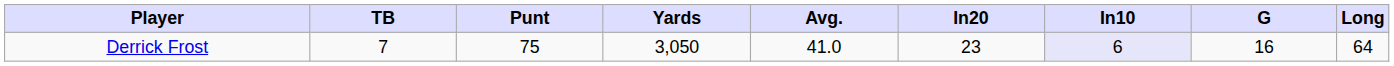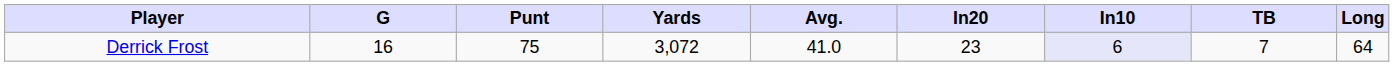 <table class="wikitable">
 <tr>
 <th style="background:#ddf; width:23%;">Player</th>
-<th style="background:#ddf; width:11%;">TB</th>
+<th style="background:#ddf; width:11%;">G</th>
 <th style="background:#ddf; width:11%;">Punt</th>
 <th style="background:#ddf; width:11%;">Yards</th>
 <th style="background:#ddf; width:11%;">Avg.</th>
 <th style="background:#ddf; width:11%;">In20</th>
 <th style="background:#ddf; width:11%;">In10</th>
-<th style="background:#ddf; width:11%;">G</th>
+<th style="background:#ddf; width:11%;">TB</th>
 <th style="background:#ddf; width:11%;">Long</th>
 </tr>
 <tr style="text-align:center;">
 <td><a href='#'>Derrick Frost</a></td>
-<td>7</td>
+<td>16</td>
 <td>75</td>
-<td>3,050</td>
+<td>3,072</td>
 <td>41.0</td>
 <td>23</td>
 <td style="background: lavender;">6</td>
-<td>16</td>
+<td>7</td>
 <td>64</td>
 </tr>
 </table>
